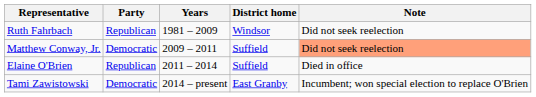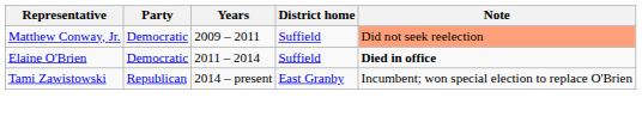 <table class=wikitable>
 <tr valign=bottom>
 <th>Representative</th>
 <th>Party</th>
 <th>Years</th>
 <th>District home</th>
 <th>Note</th>
-</tr>
-<tr>
-<td><a href='#'>Ruth Fahrbach</a></td>
-<td><a href='#'>Republican</a></td>
-<td>1981 – 2009</td>
-<td><a href='#'>Windsor</a></td>
-<td>Did not seek reelection</td>
 </tr>
 <tr>
 <td><a href='#'>Matthew Conway, Jr.</a></td>
 <td><a href='#'>Democratic</a></td>
 <td>2009 – 2011</td>
 <td><a href='#'>Suffield</a></td>
 <td style="background: lightsalmon;">Did not seek reelection</td>
 </tr>
 <tr>
 <td><a href='#'>Elaine O'Brien</a></td>
-<td><a href='#'>Republican</a></td>
+<td><a href='#'>Democratic</a></td>
 <td>2011 – 2014</td>
 <td><a href='#'>Suffield</a></td>
-<td>Died in office</td>
+<td><strong>Died in office</strong></td>
 </tr>
 <tr>
 <td><a href='#'>Tami Zawistowski</a></td>
-<td><a href='#'>Democratic</a></td>
+<td><a href='#'>Republican</a></td>
 <td>2014 – present</td>
 <td><a href='#'>East Granby</a></td>
 <td>Incumbent; won special election to replace O'Brien</td>
 </tr>
 </table>
